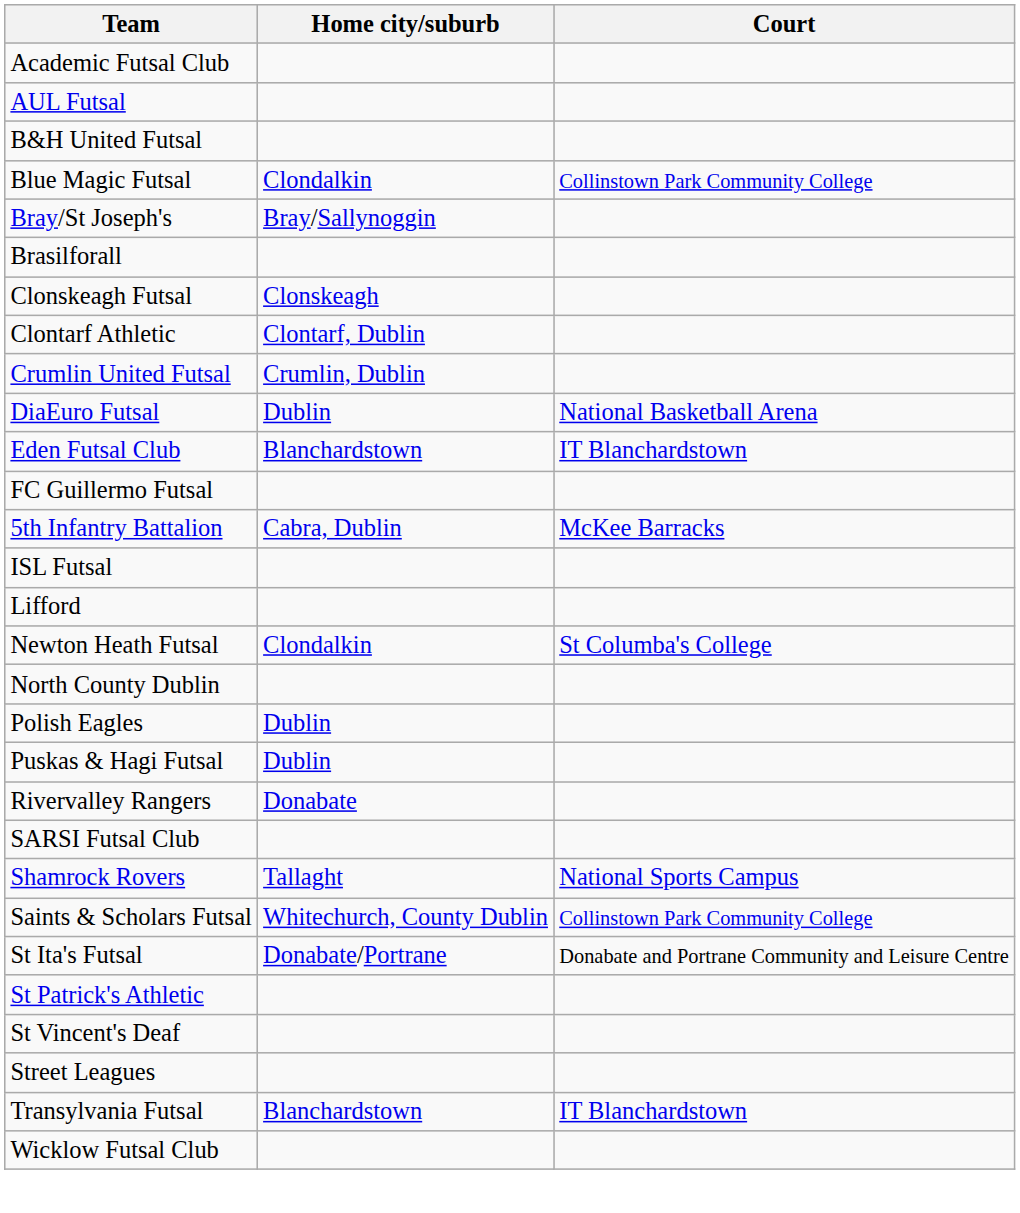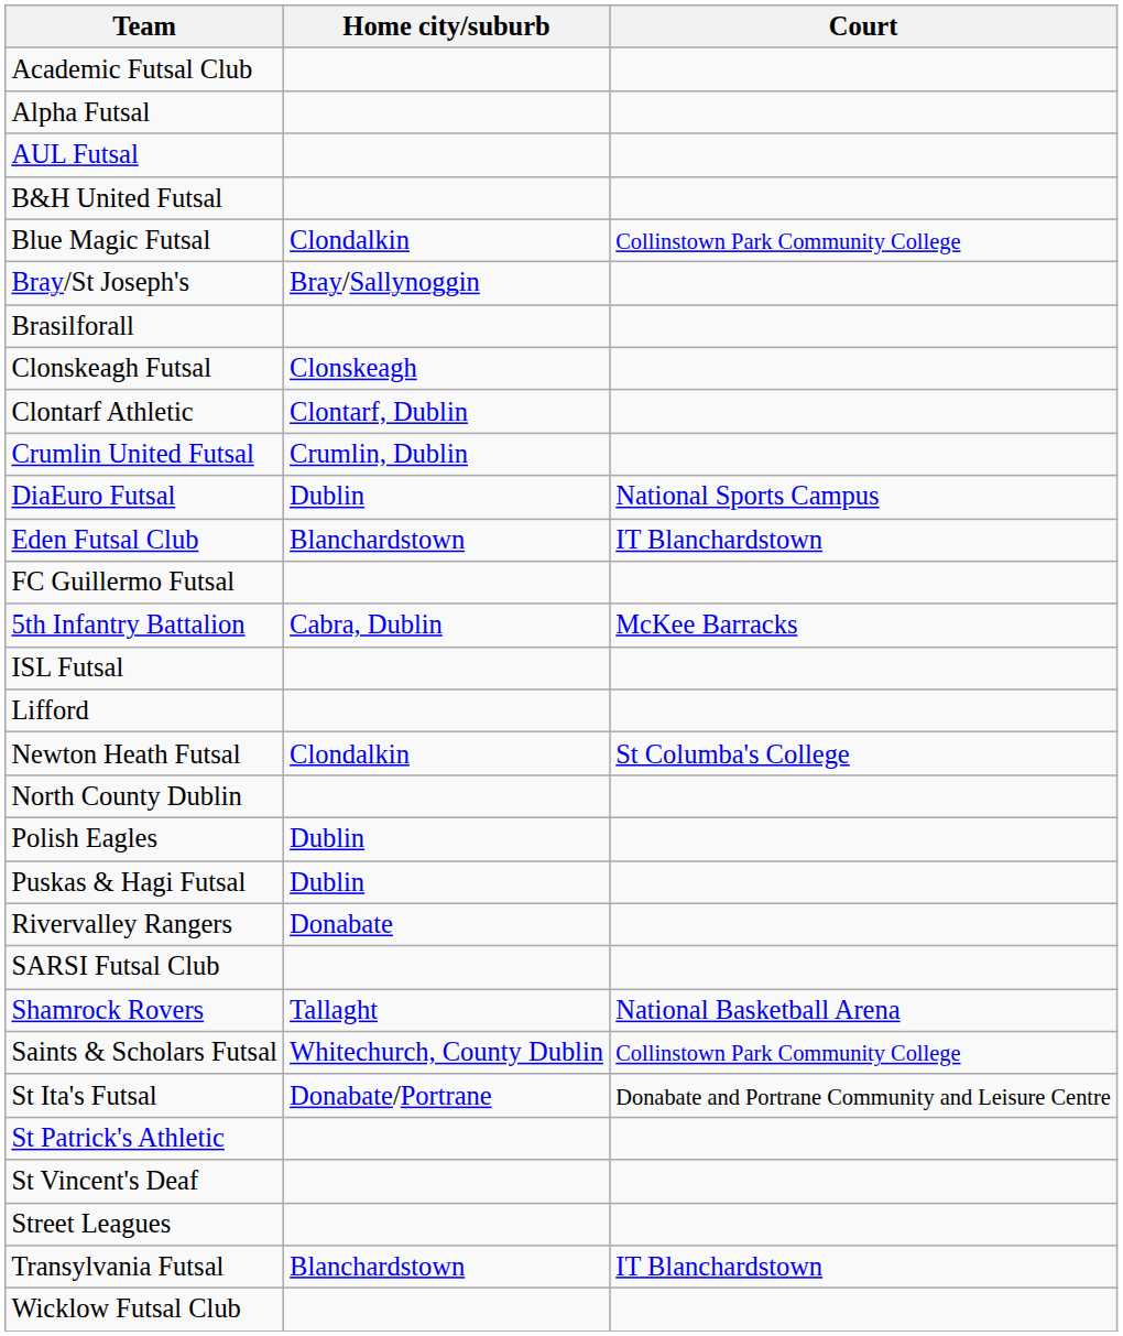 <table class="wikitable sortable">
 <tr>
 <th>Team</th>
 <th>Home city/suburb</th>
 <th>Court</th>
 </tr>
 <tr>
 <td>Academic Futsal Club</td>
+<td></td>
+<td></td>
+</tr>
+<tr>
+<td>Alpha Futsal</td>
 <td></td>
 <td></td>
 </tr>
 <tr>
 <td><a href='#'>AUL Futsal</a></td>
 <td></td>
 <td></td>
 </tr>
 <tr>
 <td>B&H United Futsal</td>
 <td></td>
 <td></td>
 </tr>
 <tr>
 <td>Blue Magic Futsal</td>
 <td><a href='#'>Clondalkin</a></td>
 <td><small><a href='#'>Collinstown Park Community College</a></small></td>
 </tr>
 <tr>
 <td><a href='#'>Bray</a>/St Joseph's</td>
 <td><a href='#'>Bray</a>/<a href='#'>Sallynoggin</a></td>
 <td></td>
 </tr>
 <tr>
 <td>Brasilforall</td>
 <td></td>
 <td></td>
 </tr>
 <tr>
 <td>Clonskeagh Futsal</td>
 <td><a href='#'>Clonskeagh</a></td>
 <td></td>
 </tr>
 <tr>
 <td>Clontarf Athletic</td>
 <td><a href='#'>Clontarf, Dublin</a></td>
 <td></td>
 </tr>
 <tr>
 <td><a href='#'>Crumlin United Futsal</a></td>
 <td><a href='#'>Crumlin, Dublin</a></td>
 <td></td>
 </tr>
 <tr>
 <td><a href='#'>DiaEuro Futsal</a></td>
 <td><a href='#'>Dublin</a></td>
-<td><a href='#'>National Basketball Arena</a></td>
+<td><a href='#'>National Sports Campus</a></td>
 </tr>
 <tr>
 <td><a href='#'>Eden Futsal Club</a></td>
 <td><a href='#'>Blanchardstown</a></td>
 <td><a href='#'>IT Blanchardstown</a></td>
 </tr>
 <tr>
 <td>FC Guillermo Futsal</td>
 <td></td>
 <td></td>
 </tr>
 <tr>
 <td><a href='#'>5th Infantry Battalion</a></td>
 <td><a href='#'>Cabra, Dublin</a></td>
 <td><a href='#'>McKee Barracks</a></td>
 </tr>
 <tr>
 <td>ISL Futsal</td>
 <td></td>
 <td></td>
 </tr>
 <tr>
 <td>Lifford</td>
 <td></td>
 <td></td>
 </tr>
 <tr>
 <td>Newton Heath Futsal</td>
 <td><a href='#'>Clondalkin</a></td>
 <td><a href='#'>St Columba's College</a></td>
 </tr>
 <tr>
 <td>North County Dublin</td>
 <td></td>
 <td></td>
 </tr>
 <tr>
 <td>Polish Eagles</td>
 <td><a href='#'>Dublin</a></td>
 <td></td>
 </tr>
 <tr>
 <td>Puskas & Hagi Futsal</td>
 <td><a href='#'>Dublin</a></td>
 <td></td>
 </tr>
 <tr>
 <td>Rivervalley Rangers</td>
 <td><a href='#'>Donabate</a></td>
 <td></td>
 </tr>
 <tr>
 <td>SARSI Futsal Club</td>
 <td></td>
 <td></td>
 </tr>
 <tr>
 <td><a href='#'>Shamrock Rovers</a></td>
 <td><a href='#'>Tallaght</a></td>
-<td><a href='#'>National Sports Campus</a></td>
+<td><a href='#'>National Basketball Arena</a></td>
 </tr>
 <tr>
 <td>Saints & Scholars Futsal</td>
 <td><a href='#'>Whitechurch, County Dublin</a></td>
 <td><small><a href='#'>Collinstown Park Community College</a></small></td>
 </tr>
 <tr>
 <td>St Ita's Futsal</td>
 <td><a href='#'>Donabate</a>/<a href='#'>Portrane</a></td>
 <td><small>Donabate and Portrane Community and Leisure Centre</small></td>
 </tr>
 <tr>
 <td><a href='#'>St Patrick's Athletic</a></td>
 <td></td>
 <td></td>
 </tr>
 <tr>
 <td>St Vincent's Deaf</td>
 <td></td>
 <td></td>
 </tr>
 <tr>
 <td>Street Leagues</td>
 <td></td>
 <td></td>
 </tr>
 <tr>
 <td>Transylvania Futsal</td>
 <td><a href='#'>Blanchardstown</a></td>
 <td><a href='#'>IT Blanchardstown</a></td>
 </tr>
 <tr>
 <td>Wicklow Futsal Club</td>
 <td></td>
 <td></td>
 </tr>
 </table>
